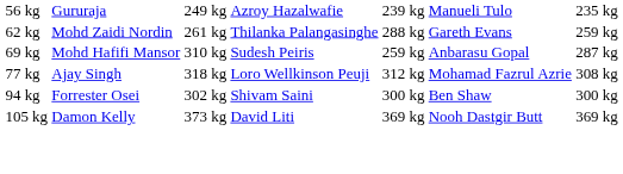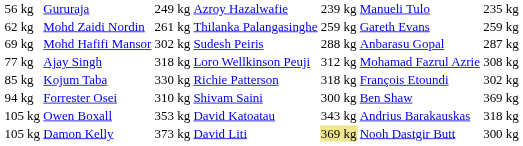 <table>
 <tr>
 <td>56 kg</td>
 <td><a href='#'>Gururaja</a><br></td>
 <td>249 kg</td>
 <td><a href='#'>Azroy Hazalwafie</a><br></td>
 <td>239 kg</td>
 <td><a href='#'>Manueli Tulo</a><br></td>
 <td>235 kg</td>
 </tr>
 <tr>
 <td>62 kg</td>
 <td><a href='#'>Mohd Zaidi Nordin</a><br></td>
 <td>261 kg</td>
 <td><a href='#'>Thilanka Palangasinghe</a><br></td>
-<td>288 kg</td>
+<td>259 kg</td>
 <td><a href='#'>Gareth Evans</a><br></td>
 <td>259 kg</td>
 </tr>
 <tr>
 <td>69 kg</td>
 <td><a href='#'>Mohd Hafifi Mansor</a><br></td>
-<td>310 kg</td>
+<td>302 kg</td>
 <td><a href='#'>Sudesh Peiris</a><br></td>
-<td>259 kg</td>
+<td>288 kg</td>
 <td><a href='#'>Anbarasu Gopal</a><br></td>
 <td>287 kg</td>
 </tr>
 <tr>
 <td>77 kg</td>
 <td><a href='#'>Ajay Singh</a><br></td>
 <td>318 kg</td>
 <td><a href='#'>Loro Wellkinson Peuji</a><br></td>
 <td>312 kg</td>
 <td><a href='#'>Mohamad Fazrul Azrie</a><br></td>
 <td>308 kg</td>
 </tr>
 <tr>
+<td>85 kg</td>
+<td><a href='#'>Kojum Taba</a><br></td>
+<td>330 kg</td>
+<td><a href='#'>Richie Patterson</a><br></td>
+<td>318 kg</td>
+<td><a href='#'>François Etoundi</a><br></td>
+<td>302 kg</td>
+</tr>
+<tr>
 <td>94 kg</td>
 <td><a href='#'>Forrester Osei</a><br></td>
-<td>302 kg</td>
+<td>310 kg</td>
 <td><a href='#'>Shivam Saini</a><br></td>
 <td>300 kg</td>
 <td><a href='#'>Ben Shaw</a><br></td>
-<td>300 kg</td>
+<td>369 kg</td>
+</tr>
+<tr>
+<td>105 kg</td>
+<td><a href='#'>Owen Boxall</a><br></td>
+<td>353 kg</td>
+<td><a href='#'>David Katoatau</a><br></td>
+<td>343 kg</td>
+<td><a href='#'>Andrius Barakauskas</a><br></td>
+<td>318 kg</td>
 </tr>
 <tr>
 <td>105 kg</td>
 <td><a href='#'>Damon Kelly</a><br></td>
 <td>373 kg</td>
 <td><a href='#'>David Liti</a><br></td>
-<td>369 kg</td>
+<td style="background: khaki;">369 kg</td>
 <td><a href='#'>Nooh Dastgir Butt</a><br></td>
-<td>369 kg</td>
+<td>300 kg</td>
 </tr>
 </table>
